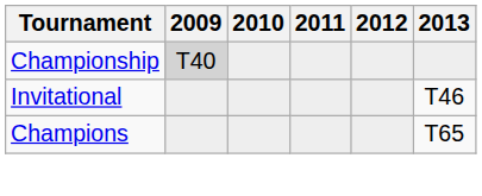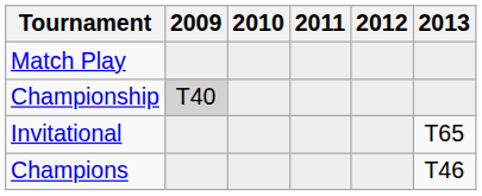 <table class="wikitable" style="text-align:center;">
 <tr>
 <th>Tournament</th>
 <th>2009</th>
 <th>2010</th>
 <th>2011</th>
 <th>2012</th>
 <th>2013</th>
+</tr>
+<tr>
+<td align="left"><a href='#'>Match Play</a></td>
+<td style="background:#eeeeee;"></td>
+<td style="background:#eeeeee;"></td>
+<td style="background:#eeeeee;"></td>
+<td style="background:#eeeeee;"></td>
+<td style="background:#eeeeee;"></td>
 </tr>
 <tr>
 <td align="left"><a href='#'>Championship</a></td>
 <td style="background: lightgrey;">T40</td>
 <td style="background:#eeeeee;"></td>
 <td style="background:#eeeeee;"></td>
 <td style="background:#eeeeee;"></td>
 <td style="background:#eeeeee;"></td>
 </tr>
 <tr>
 <td align="left"><a href='#'>Invitational</a></td>
 <td style="background:#eeeeee;"></td>
 <td style="background:#eeeeee;"></td>
 <td style="background:#eeeeee;"></td>
 <td style="background:#eeeeee;"></td>
-<td>T46</td>
+<td>T65</td>
 </tr>
 <tr>
 <td align="left"><a href='#'>Champions</a></td>
 <td style="background:#eeeeee;"></td>
 <td style="background:#eeeeee;"></td>
 <td style="background:#eeeeee;"></td>
 <td style="background:#eeeeee;"></td>
-<td>T65</td>
+<td>T46</td>
 </tr>
 </table>
